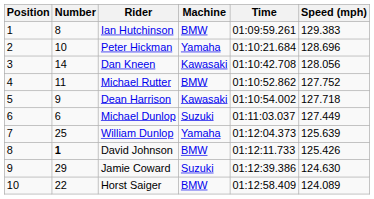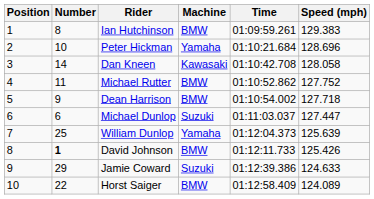 <table class="wikitable">
 <tr>
 <th>Position</th>
 <th>Number</th>
 <th>Rider</th>
 <th>Machine</th>
 <th>Time</th>
 <th>Speed (mph)</th>
 </tr>
 <tr>
 <td>1</td>
 <td>8</td>
 <td> <a href='#'>Ian Hutchinson</a></td>
 <td><a href='#'>BMW</a></td>
 <td>01:09:59.261</td>
 <td>129.383</td>
 </tr>
 <tr>
 <td>2</td>
 <td>10</td>
 <td> <a href='#'>Peter Hickman</a></td>
 <td><a href='#'>Yamaha</a></td>
 <td>01:10:21.684</td>
 <td>128.696</td>
 </tr>
 <tr>
 <td>3</td>
 <td>14</td>
 <td> <a href='#'>Dan Kneen</a></td>
 <td><a href='#'>Kawasaki</a></td>
 <td>01:10:42.708</td>
-<td>128.056</td>
+<td>128.058</td>
 </tr>
 <tr>
 <td>4</td>
 <td>11</td>
 <td> <a href='#'>Michael Rutter</a></td>
 <td><a href='#'>BMW</a></td>
 <td>01:10:52.862</td>
 <td>127.752</td>
 </tr>
 <tr>
 <td>5</td>
 <td>9</td>
 <td> <a href='#'>Dean Harrison</a></td>
-<td><a href='#'>Kawasaki</a></td>
+<td><a href='#'>BMW</a></td>
 <td>01:10:54.002</td>
 <td>127.718</td>
 </tr>
 <tr>
 <td>6</td>
 <td>6</td>
 <td> <a href='#'>Michael Dunlop</a></td>
 <td><a href='#'>Suzuki</a></td>
 <td>01:11:03.037</td>
-<td>127.449</td>
+<td>127.447</td>
 </tr>
 <tr>
 <td>7</td>
 <td>25</td>
 <td> <a href='#'>William Dunlop</a></td>
 <td><a href='#'>Yamaha</a></td>
 <td>01:12:04.373</td>
 <td>125.639</td>
 </tr>
 <tr>
 <td>8</td>
 <td><strong>1</strong></td>
 <td> David Johnson</td>
 <td><a href='#'>BMW</a></td>
 <td>01:12:11.733</td>
 <td>125.426</td>
 </tr>
 <tr>
 <td>9</td>
 <td>29</td>
 <td> Jamie Coward</td>
 <td><a href='#'>Suzuki</a></td>
 <td>01:12:39.386</td>
-<td>124.630</td>
+<td>124.633</td>
 </tr>
 <tr>
 <td>10</td>
 <td>22</td>
 <td> Horst Saiger</td>
 <td><a href='#'>BMW</a></td>
 <td>01:12:58.409</td>
 <td>124.089</td>
 </tr>
 </table>
